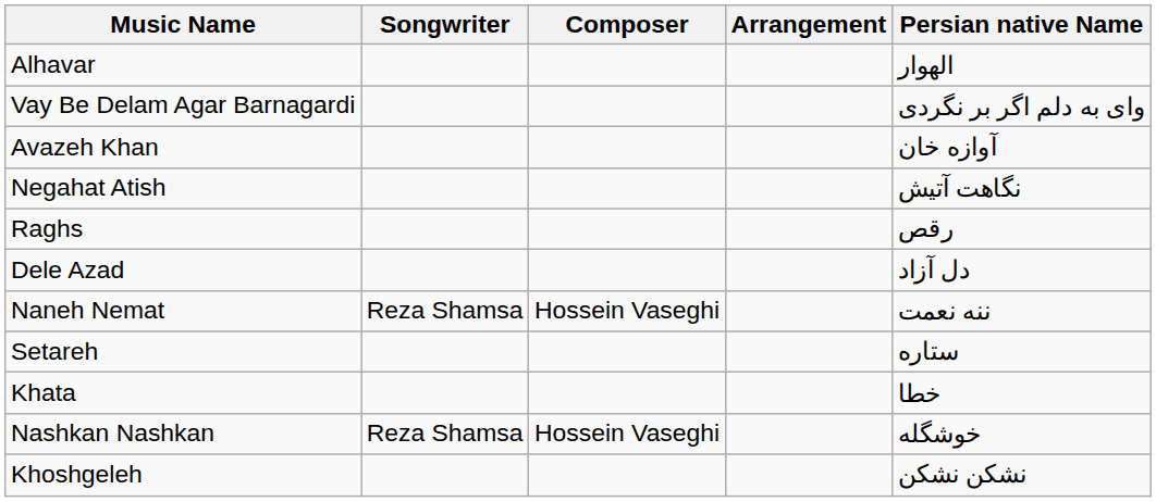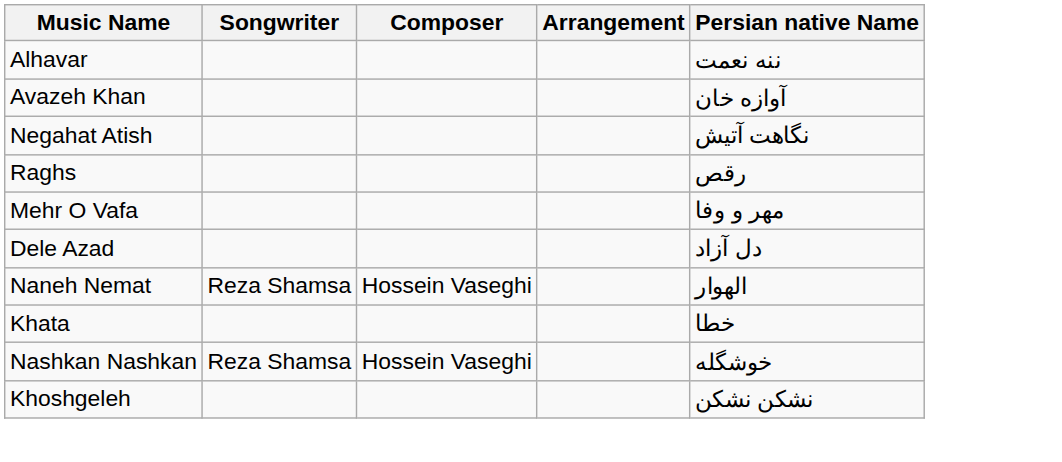 <table class="wikitable">
 <tr>
 <th>Music Name</th>
 <th>Songwriter</th>
 <th>Composer</th>
 <th>Arrangement</th>
 <th>Persian native Name</th>
 </tr>
 <tr>
 <td>Alhavar</td>
 <td></td>
 <td></td>
 <td></td>
-<td>الهوار</td>
-</tr>
-<tr>
-<td>Vay Be Delam Agar Barnagardi</td>
-<td></td>
-<td></td>
-<td></td>
-<td>وای به دلم اگر بر نگردی</td>
+<td>ننه نعمت</td>
 </tr>
 <tr>
 <td>Avazeh Khan</td>
 <td></td>
 <td></td>
 <td></td>
 <td>آوازه خان</td>
 </tr>
 <tr>
 <td>Negahat Atish</td>
 <td></td>
 <td></td>
 <td></td>
 <td>نگاهت آتیش</td>
 </tr>
 <tr>
 <td>Raghs</td>
 <td></td>
 <td></td>
 <td></td>
 <td>رقص</td>
 </tr>
 <tr>
+<td>Mehr O Vafa</td>
+<td></td>
+<td></td>
+<td></td>
+<td>مهر و وفا</td>
+</tr>
+<tr>
 <td>Dele Azad</td>
 <td></td>
 <td></td>
 <td></td>
 <td>دل آزاد</td>
 </tr>
 <tr>
 <td>Naneh Nemat</td>
 <td>Reza Shamsa</td>
 <td>Hossein Vaseghi</td>
 <td></td>
-<td>ننه نعمت</td>
-</tr>
-<tr>
-<td>Setareh</td>
-<td></td>
-<td></td>
-<td></td>
-<td>ستاره</td>
+<td>الهوار</td>
 </tr>
 <tr>
 <td>Khata</td>
 <td></td>
 <td></td>
 <td></td>
 <td>خطا</td>
 </tr>
 <tr>
 <td>Nashkan Nashkan</td>
 <td>Reza Shamsa</td>
 <td>Hossein Vaseghi</td>
 <td></td>
 <td>خوشگله</td>
 </tr>
 <tr>
 <td>Khoshgeleh</td>
 <td></td>
 <td></td>
 <td></td>
 <td>نشکن نشکن</td>
 </tr>
 </table>
